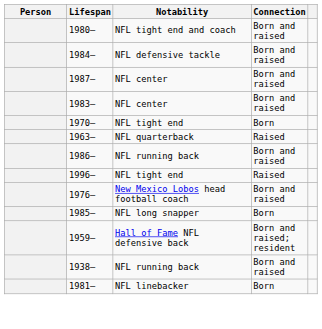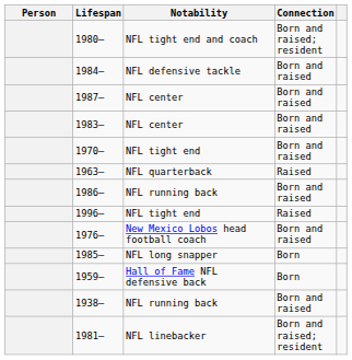 <table class="wikitable plainrowheaders sortable" style="margin-right: 0; width:75%;">
 <tr>
 <th scope="col" width="20%">Person</th>
 <th scope="col" width="6%">Lifespan</th>
 <th scope="col">Notability</th>
 <th scope="col" width="17%">Connection</th>
 <th scope="col" class="unsortable" width="3%"></th>
 </tr>
 <tr>
 <th scope="row"></th>
 <td>1980–</td>
 <td>NFL tight end and coach</td>
-<td>Born and raised</td>
+<td>Born and raised; resident</td>
 <td style="text-align:center;"></td>
 </tr>
 <tr>
 <th scope="row"></th>
 <td>1984–</td>
 <td>NFL defensive tackle</td>
 <td>Born and raised</td>
 <td style="text-align:center;"></td>
 </tr>
 <tr>
 <th scope="row"></th>
 <td>1987–</td>
 <td>NFL center</td>
 <td>Born and raised</td>
 <td style="text-align:center;"></td>
 </tr>
 <tr>
 <th scope="row"></th>
 <td>1983–</td>
 <td>NFL center</td>
 <td>Born and raised</td>
 <td style="text-align:center;"></td>
 </tr>
 <tr>
 <th scope="row"></th>
 <td>1970–</td>
 <td>NFL tight end</td>
-<td>Born</td>
+<td>Born and raised</td>
 <td style="text-align:center;"></td>
 </tr>
 <tr>
 <th scope="row"></th>
 <td>1963–</td>
 <td>NFL quarterback</td>
 <td>Raised</td>
 <td style="text-align:center;"></td>
 </tr>
 <tr>
 <th scope="row"></th>
 <td>1986–</td>
 <td>NFL running back</td>
 <td>Born and raised</td>
 <td style="text-align:center;"></td>
 </tr>
 <tr>
 <th scope="row"></th>
 <td>1996–</td>
 <td>NFL tight end</td>
 <td>Raised</td>
 <td style="text-align:center;"></td>
 </tr>
 <tr>
 <th scope="row"></th>
 <td>1976–</td>
 <td><a href='#'>New Mexico Lobos</a> head football coach</td>
 <td>Born and raised</td>
 <td style="text-align:center;"></td>
 </tr>
 <tr>
 <th scope="row"></th>
 <td>1985–</td>
 <td>NFL long snapper</td>
 <td>Born</td>
 <td style="text-align:center;"></td>
 </tr>
 <tr>
 <th scope="row"></th>
 <td>1959–</td>
 <td><a href='#'>Hall of Fame</a> NFL defensive back</td>
-<td>Born and raised; resident</td>
+<td>Born</td>
 <td style="text-align:center;"></td>
 </tr>
 <tr>
 <th scope="row"></th>
 <td>1938–</td>
 <td>NFL running back</td>
 <td>Born and raised</td>
 <td style="text-align:center;"></td>
 </tr>
 <tr>
 <th scope="row"></th>
 <td>1981–</td>
 <td>NFL linebacker</td>
-<td>Born</td>
+<td>Born and raised; resident</td>
 <td style="text-align:center;"></td>
 </tr>
 </table>
